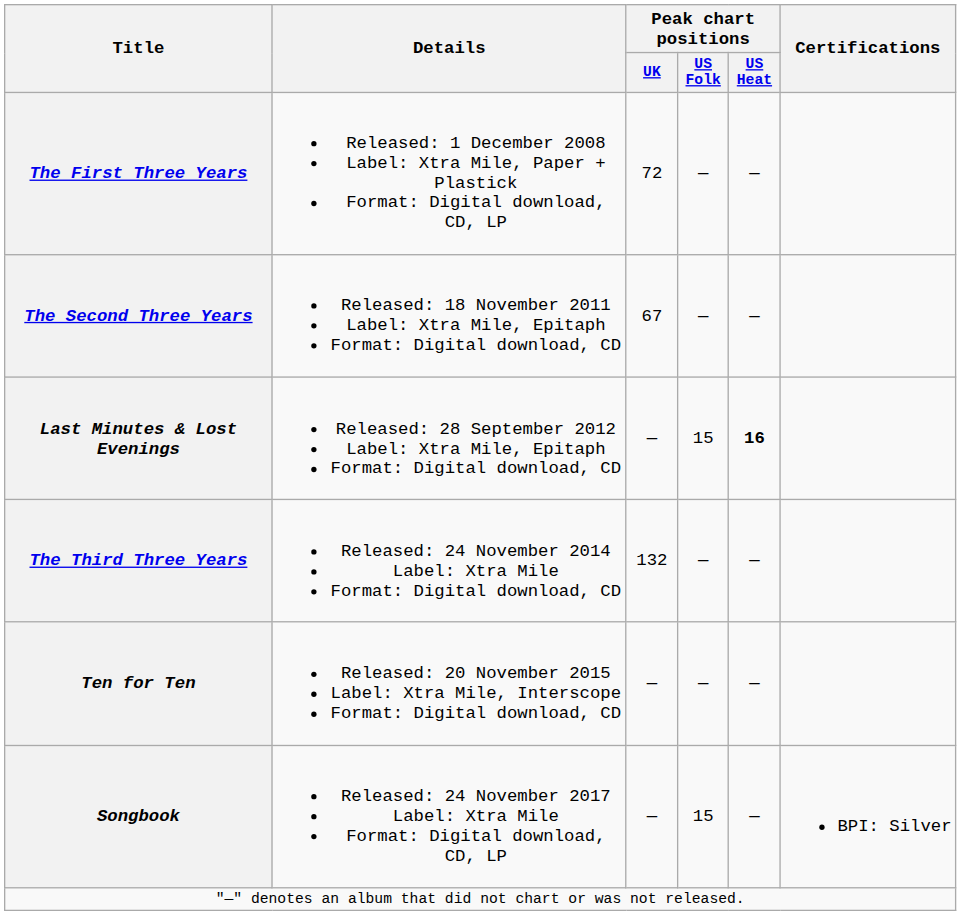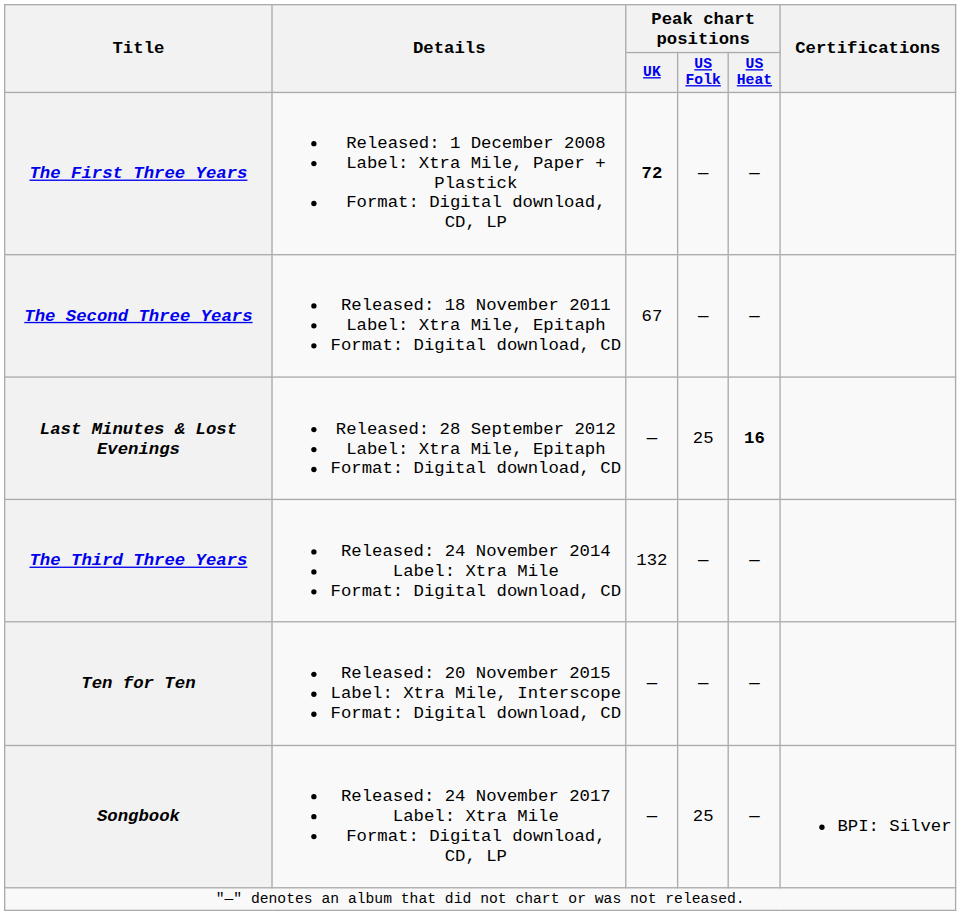 <table class="wikitable plainrowheaders" style="text-align:center;">
 <tr>
 <th scope="col" rowspan="2" style="width:15em;">Title</th>
 <th scope="col" rowspan="2" style="width:20em;">Details</th>
 <th scope="col" colspan="3">Peak chart positions</th>
 <th rowspan="2">Certifications</th>
 </tr>
 <tr>
 <th scope="col" style="width:3em;font-size:85%;"><a href='#'>UK</a><br></th>
 <th scope="col" style="width:3em;font-size:85%;"><a href='#'>US<br>Folk</a><br></th>
 <th scope="col" style="width:3em;font-size:85%;"><a href='#'>US<br>Heat</a><br></th>
 </tr>
 <tr>
 <th scope="row"><em><a href='#'>The First Three Years</a></em></th>
 <td><br><ul><li>Released: 1 December 2008</li><li>Label: Xtra Mile, Paper + Plastick</li><li>Format: Digital download, CD, LP</li></ul></td>
-<td>72</td>
+<td><strong>72</strong></td>
 <td>—</td>
 <td>—</td>
 <td></td>
 </tr>
 <tr>
 <th scope="row"><em><a href='#'>The Second Three Years</a></em></th>
 <td><br><ul><li>Released: 18 November 2011</li><li>Label: Xtra Mile, Epitaph</li><li>Format: Digital download, CD</li></ul></td>
 <td>67</td>
 <td>—</td>
 <td>—</td>
 <td></td>
 </tr>
 <tr>
 <th scope="row"><em>Last Minutes & Lost Evenings</em></th>
 <td><br><ul><li>Released: 28 September 2012</li><li>Label: Xtra Mile, Epitaph</li><li>Format: Digital download, CD</li></ul></td>
 <td>—</td>
-<td>15</td>
+<td>25</td>
 <td><strong>16</strong></td>
 <td></td>
 </tr>
 <tr>
 <th scope="row"><em><a href='#'>The Third Three Years</a></em></th>
 <td><br><ul><li>Released: 24 November 2014</li><li>Label: Xtra Mile</li><li>Format: Digital download, CD</li></ul></td>
 <td>132</td>
 <td>—</td>
 <td>—</td>
 <td></td>
 </tr>
 <tr>
 <th scope="row"><em>Ten for Ten</em></th>
 <td><br><ul><li>Released: 20 November 2015</li><li>Label: Xtra Mile, Interscope</li><li>Format: Digital download, CD</li></ul></td>
 <td>—</td>
 <td>—</td>
 <td>—</td>
 <td></td>
 </tr>
 <tr>
 <th scope="row"><em>Songbook</em></th>
 <td><br><ul><li>Released: 24 November 2017</li><li>Label: Xtra Mile</li><li>Format: Digital download, CD, LP</li></ul></td>
 <td>—</td>
-<td>15</td>
+<td>25</td>
 <td>—</td>
 <td><br><ul><li>BPI: Silver</li></ul></td>
 </tr>
 <tr>
 <td colspan="21" style="text-align:center; font-size:85%;">"—" denotes an album that did not chart or was not released.</td>
 </tr>
 </table>
